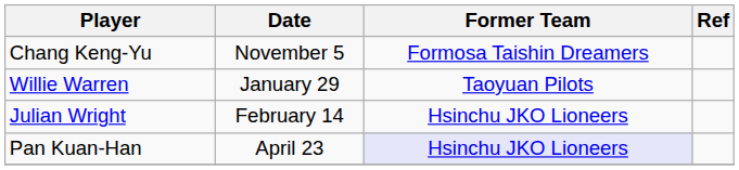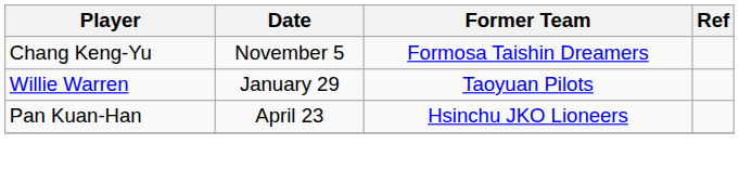 <table class="wikitable sortable" style="text-align:left">
 <tr>
 <th style="width:160px">Player</th>
 <th style="width:110px">Date</th>
 <th style="width:254px">Former Team</th>
 <th class="unsortable">Ref</th>
 </tr>
 <tr>
 <td align="left">Chang Keng-Yu</td>
 <td align="center">November 5</td>
 <td align="center"><a href='#'>Formosa Taishin Dreamers</a></td>
 <td align="center"></td>
 </tr>
 <tr>
 <td align="left"><a href='#'>Willie Warren</a></td>
 <td align="center">January 29</td>
 <td align="center"><a href='#'>Taoyuan Pilots</a></td>
 <td align="center"></td>
 </tr>
 <tr>
-<td align="left"><a href='#'>Julian Wright</a></td>
-<td align="center">February 14</td>
-<td align="center"><a href='#'>Hsinchu JKO Lioneers</a></td>
-<td align="center"></td>
-</tr>
-<tr>
 <td align="left">Pan Kuan-Han</td>
 <td align="center">April 23</td>
-<td align="center" style="background: lavender;"><a href='#'>Hsinchu JKO Lioneers</a></td>
+<td align="center"><a href='#'>Hsinchu JKO Lioneers</a></td>
 <td align="center"></td>
 </tr>
 <tr>
 </tr>
 </table>
